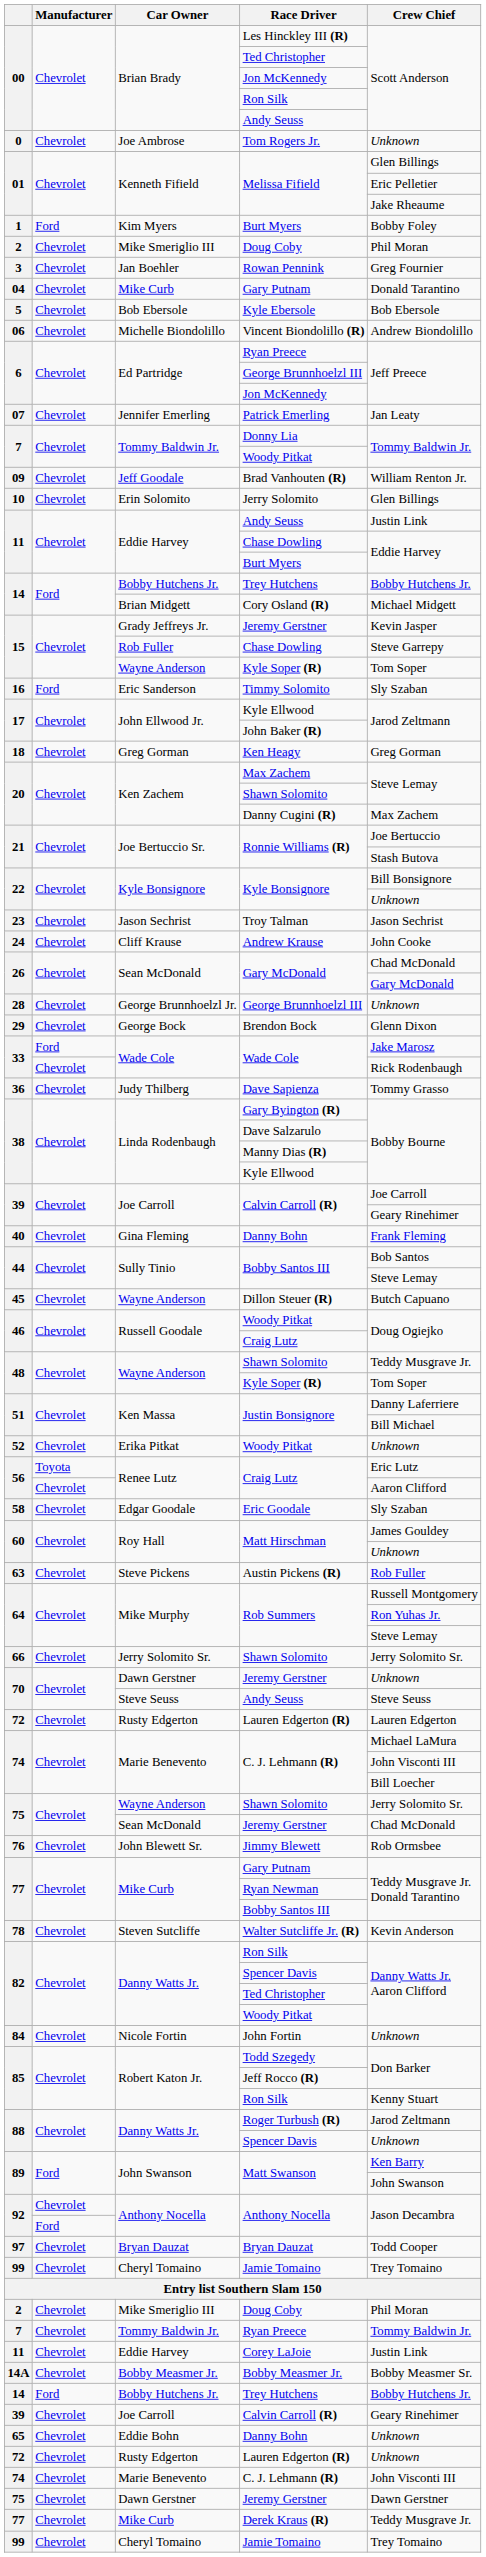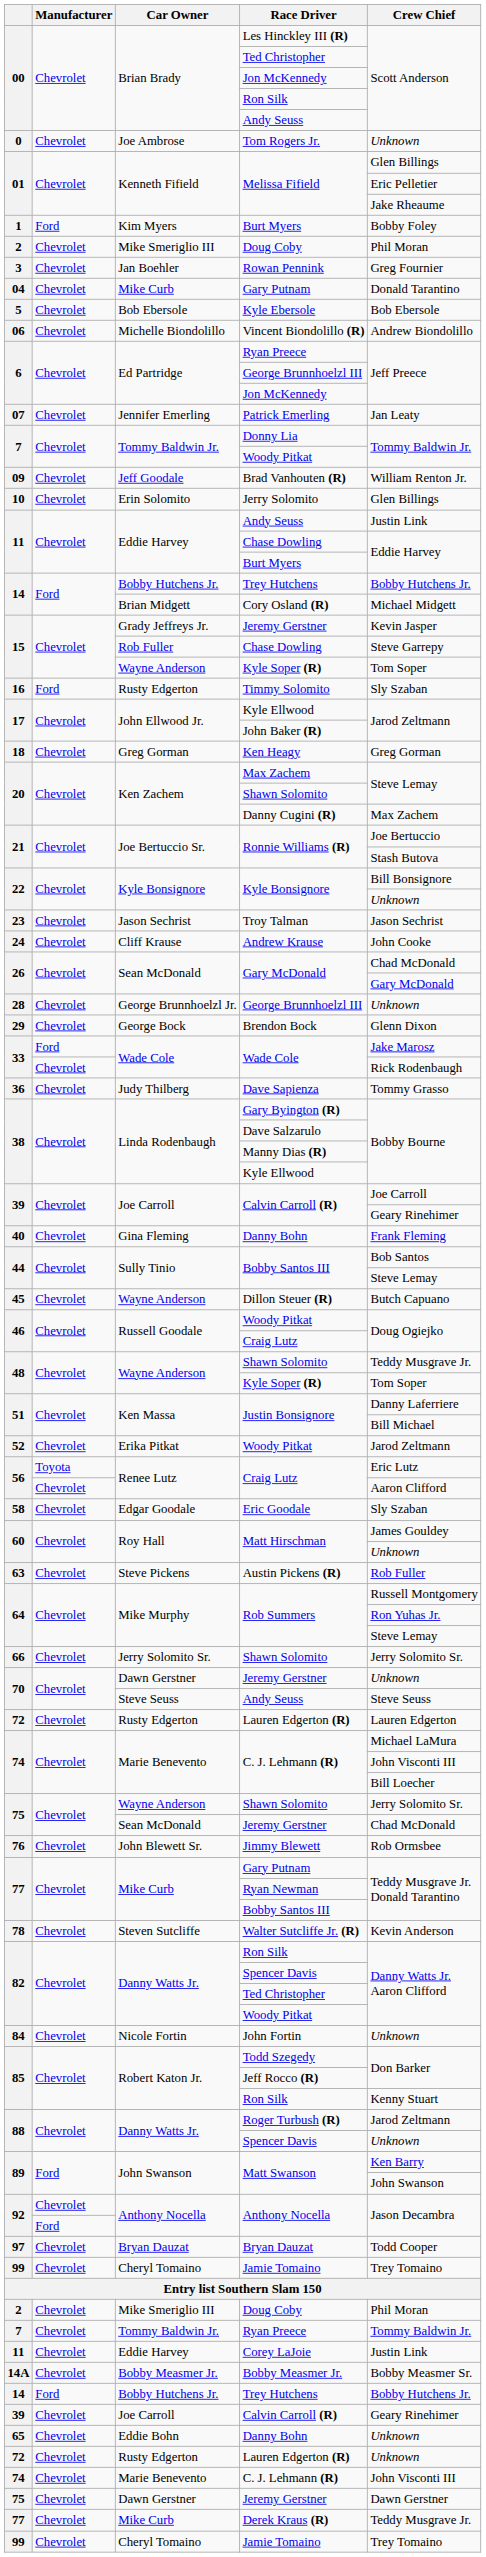 <table class="wikitable" style="font-size: 95%;">
 <tr>
 <th></th>
 <th>Manufacturer</th>
 <th>Car Owner</th>
 <th>Race Driver</th>
 <th>Crew Chief</th>
 </tr>
 <tr>
 <th rowspan=5>00</th>
 <td rowspan=5><a href='#'>Chevrolet</a></td>
 <td rowspan=5>Brian Brady</td>
 <td>Les Hinckley III <strong>(R)</strong> <small></small></td>
 <td rowspan=5>Scott Anderson</td>
 </tr>
 <tr>
 <td><a href='#'>Ted Christopher</a> <small></small></td>
 </tr>
 <tr>
 <td><a href='#'>Jon McKennedy</a> <small></small></td>
 </tr>
 <tr>
 <td><a href='#'>Ron Silk</a> <small></small></td>
 </tr>
 <tr>
 <td><a href='#'>Andy Seuss</a> <small></small></td>
 </tr>
 <tr>
 <th>0</th>
 <td><a href='#'>Chevrolet</a></td>
 <td>Joe Ambrose</td>
 <td><a href='#'>Tom Rogers Jr.</a> <small></small></td>
 <td><em>Unknown</em></td>
 </tr>
 <tr>
 <th rowspan=3>01</th>
 <td rowspan=3><a href='#'>Chevrolet</a></td>
 <td rowspan=3>Kenneth Fifield</td>
 <td rowspan=3><a href='#'>Melissa Fifield</a></td>
 <td>Glen Billings <small></small></td>
 </tr>
 <tr>
 <td>Eric Pelletier <small></small></td>
 </tr>
 <tr>
 <td>Jake Rheaume <small></small></td>
 </tr>
 <tr>
 <th>1</th>
 <td><a href='#'>Ford</a></td>
 <td>Kim Myers</td>
 <td><a href='#'>Burt Myers</a> <small></small></td>
 <td>Bobby Foley</td>
 </tr>
 <tr>
 <th>2</th>
 <td><a href='#'>Chevrolet</a></td>
 <td>Mike Smeriglio III</td>
 <td><a href='#'>Doug Coby</a></td>
 <td>Phil Moran</td>
 </tr>
 <tr>
 <th>3</th>
 <td><a href='#'>Chevrolet</a></td>
 <td>Jan Boehler</td>
 <td><a href='#'>Rowan Pennink</a></td>
 <td>Greg Fournier</td>
 </tr>
 <tr>
 <th>04</th>
 <td><a href='#'>Chevrolet</a></td>
 <td><a href='#'>Mike Curb</a></td>
 <td><a href='#'>Gary Putnam</a> <small></small></td>
 <td>Donald Tarantino</td>
 </tr>
 <tr>
 <th>5</th>
 <td><a href='#'>Chevrolet</a></td>
 <td>Bob Ebersole</td>
 <td><a href='#'>Kyle Ebersole</a> <small></small></td>
 <td>Bob Ebersole</td>
 </tr>
 <tr>
 <th>06</th>
 <td><a href='#'>Chevrolet</a></td>
 <td>Michelle Biondolillo</td>
 <td>Vincent Biondolillo <strong>(R)</strong> <small></small></td>
 <td>Andrew Biondolillo</td>
 </tr>
 <tr>
 <th rowspan=3>6</th>
 <td rowspan=3><a href='#'>Chevrolet</a></td>
 <td rowspan=3>Ed Partridge</td>
 <td><a href='#'>Ryan Preece</a> <small></small></td>
 <td rowspan=3>Jeff Preece</td>
 </tr>
 <tr>
 <td><a href='#'>George Brunnhoelzl III</a> <small></small></td>
 </tr>
 <tr>
 <td><a href='#'>Jon McKennedy</a> <small></small></td>
 </tr>
 <tr>
 <th>07</th>
 <td><a href='#'>Chevrolet</a></td>
 <td>Jennifer Emerling</td>
 <td><a href='#'>Patrick Emerling</a> <small></small></td>
 <td>Jan Leaty</td>
 </tr>
 <tr>
 <th rowspan=2>7</th>
 <td rowspan=2><a href='#'>Chevrolet</a></td>
 <td rowspan=2><a href='#'>Tommy Baldwin Jr.</a></td>
 <td><a href='#'>Donny Lia</a> <small></small></td>
 <td rowspan=2><a href='#'>Tommy Baldwin Jr.</a></td>
 </tr>
 <tr>
 <td><a href='#'>Woody Pitkat</a> <small></small></td>
 </tr>
 <tr>
 <th>09</th>
 <td><a href='#'>Chevrolet</a></td>
 <td><a href='#'>Jeff Goodale</a></td>
 <td>Brad Vanhouten <strong>(R)</strong> <small></small></td>
 <td>William Renton Jr.</td>
 </tr>
 <tr>
 <th>10</th>
 <td><a href='#'>Chevrolet</a></td>
 <td>Erin Solomito</td>
 <td>Jerry Solomito <small></small></td>
 <td>Glen Billings <small></small></td>
 </tr>
 <tr>
 <th rowspan=3>11</th>
 <td rowspan=3><a href='#'>Chevrolet</a></td>
 <td rowspan=3>Eddie Harvey</td>
 <td><a href='#'>Andy Seuss</a> <small></small></td>
 <td>Justin Link <small></small></td>
 </tr>
 <tr>
 <td><a href='#'>Chase Dowling</a> <small></small></td>
 <td rowspan=2>Eddie Harvey <small></small></td>
 </tr>
 <tr>
 <td><a href='#'>Burt Myers</a> <small></small></td>
 </tr>
 <tr>
 <th rowspan=2>14</th>
 <td rowspan=2><a href='#'>Ford</a></td>
 <td><a href='#'>Bobby Hutchens Jr.</a> <small></small></td>
 <td><a href='#'>Trey Hutchens</a> <small></small></td>
 <td><a href='#'>Bobby Hutchens Jr.</a> <small></small></td>
 </tr>
 <tr>
 <td>Brian Midgett <small></small></td>
 <td>Cory Osland <strong>(R)</strong> <small></small></td>
 <td>Michael Midgett  <small></small></td>
 </tr>
 <tr>
 <th rowspan=3>15</th>
 <td rowspan=3><a href='#'>Chevrolet</a></td>
 <td>Grady Jeffreys Jr. <small></small></td>
 <td><a href='#'>Jeremy Gerstner</a> <small></small></td>
 <td>Kevin Jasper <small></small></td>
 </tr>
 <tr>
 <td><a href='#'>Rob Fuller</a> <small></small></td>
 <td><a href='#'>Chase Dowling</a> <small></small></td>
 <td>Steve Garrepy <small></small></td>
 </tr>
 <tr>
 <td><a href='#'>Wayne Anderson</a> <small></small></td>
 <td><a href='#'>Kyle Soper</a> <strong>(R)</strong> <small></small></td>
 <td>Tom Soper <small></small></td>
 </tr>
 <tr>
 <th>16</th>
 <td><a href='#'>Ford</a></td>
-<td>Eric Sanderson</td>
+<td>Rusty Edgerton</td>
 <td><a href='#'>Timmy Solomito</a></td>
 <td>Sly Szaban</td>
 </tr>
 <tr>
 <th rowspan=2>17</th>
 <td rowspan=2><a href='#'>Chevrolet</a></td>
 <td rowspan=2>John Ellwood Jr.</td>
 <td>Kyle Ellwood <small></small></td>
 <td rowspan=2>Jarod Zeltmann</td>
 </tr>
 <tr>
 <td>John Baker <strong>(R)</strong> <small></small></td>
 </tr>
 <tr>
 <th>18</th>
 <td><a href='#'>Chevrolet</a></td>
 <td>Greg Gorman</td>
 <td><a href='#'>Ken Heagy</a> <small></small></td>
 <td>Greg Gorman</td>
 </tr>
 <tr>
 <th rowspan=3>20</th>
 <td rowspan=3><a href='#'>Chevrolet</a></td>
 <td rowspan=3>Ken Zachem</td>
 <td><a href='#'>Max Zachem</a> <small></small></td>
 <td rowspan=2>Steve Lemay <small></small></td>
 </tr>
 <tr>
 <td><a href='#'>Shawn Solomito</a> <small></small></td>
 </tr>
 <tr>
 <td>Danny Cugini <strong>(R)</strong> <small></small></td>
 <td>Max Zachem <small></small></td>
 </tr>
 <tr>
 <th rowspan=2>21</th>
 <td rowspan=2><a href='#'>Chevrolet</a></td>
 <td rowspan=2>Joe Bertuccio Sr.</td>
 <td rowspan=2><a href='#'>Ronnie Williams</a> <strong>(R)</strong> <small></small></td>
 <td>Joe Bertuccio <small></small></td>
 </tr>
 <tr>
 <td>Stash Butova <small></small></td>
 </tr>
 <tr>
 <th rowspan=2>22</th>
 <td rowspan=2><a href='#'>Chevrolet</a></td>
 <td rowspan=2><a href='#'>Kyle Bonsignore</a></td>
 <td rowspan=2><a href='#'>Kyle Bonsignore</a> <small></small></td>
 <td>Bill Bonsignore <small></small></td>
 </tr>
 <tr>
 <td><em>Unknown</em> <small></small></td>
 </tr>
 <tr>
 <th>23</th>
 <td><a href='#'>Chevrolet</a></td>
 <td>Jason Sechrist</td>
 <td>Troy Talman <small></small></td>
 <td>Jason Sechrist</td>
 </tr>
 <tr>
 <th>24</th>
 <td><a href='#'>Chevrolet</a></td>
 <td>Cliff Krause</td>
 <td><a href='#'>Andrew Krause</a> <small></small></td>
 <td>John Cooke</td>
 </tr>
 <tr>
 <th rowspan=2>26</th>
 <td rowspan=2><a href='#'>Chevrolet</a></td>
 <td rowspan=2>Sean McDonald</td>
 <td rowspan=2><a href='#'>Gary McDonald</a> <small></small></td>
 <td>Chad McDonald <small></small></td>
 </tr>
 <tr>
 <td><a href='#'>Gary McDonald</a> <small></small></td>
 </tr>
 <tr>
 <th>28</th>
 <td><a href='#'>Chevrolet</a></td>
 <td>George Brunnhoelzl Jr.</td>
 <td><a href='#'>George Brunnhoelzl III</a> <small></small></td>
 <td><em>Unknown</em></td>
 </tr>
 <tr>
 <th>29</th>
 <td><a href='#'>Chevrolet</a></td>
 <td>George Bock</td>
 <td>Brendon Bock <small></small></td>
 <td>Glenn Dixon</td>
 </tr>
 <tr>
 <th rowspan=2>33</th>
 <td><a href='#'>Ford</a> <small></small></td>
 <td rowspan=2><a href='#'>Wade Cole</a></td>
 <td rowspan=2><a href='#'>Wade Cole</a></td>
 <td><a href='#'>Jake Marosz</a> <small></small></td>
 </tr>
 <tr>
 <td><a href='#'>Chevrolet</a> <small></small></td>
 <td>Rick Rodenbaugh <small></small></td>
 </tr>
 <tr>
 <th>36</th>
 <td><a href='#'>Chevrolet</a></td>
 <td>Judy Thilberg</td>
 <td><a href='#'>Dave Sapienza</a></td>
 <td>Tommy Grasso</td>
 </tr>
 <tr>
 <th rowspan=4>38</th>
 <td rowspan=4><a href='#'>Chevrolet</a></td>
 <td rowspan=4>Linda Rodenbaugh</td>
 <td><a href='#'>Gary Byington</a> <strong>(R)</strong> <small></small></td>
 <td rowspan=4>Bobby Bourne</td>
 </tr>
 <tr>
 <td>Dave Salzarulo <small></small></td>
 </tr>
 <tr>
 <td>Manny Dias <strong>(R)</strong> <small></small></td>
 </tr>
 <tr>
 <td>Kyle Ellwood <small></small></td>
 </tr>
 <tr>
 <th rowspan=2>39</th>
 <td rowspan=2><a href='#'>Chevrolet</a></td>
 <td rowspan=2>Joe Carroll</td>
 <td rowspan=2><a href='#'>Calvin Carroll</a> <strong>(R)</strong></td>
 <td>Joe Carroll <small></small></td>
 </tr>
 <tr>
 <td>Geary Rinehimer <small></small></td>
 </tr>
 <tr>
 <th>40</th>
 <td><a href='#'>Chevrolet</a></td>
 <td>Gina Fleming</td>
 <td><a href='#'>Danny Bohn</a> <small></small></td>
 <td><a href='#'>Frank Fleming</a></td>
 </tr>
 <tr>
 <th rowspan=2>44</th>
 <td rowspan=2><a href='#'>Chevrolet</a></td>
 <td rowspan=2>Sully Tinio</td>
 <td rowspan=2><a href='#'>Bobby Santos III</a> <small></small></td>
 <td>Bob Santos <small></small></td>
 </tr>
 <tr>
 <td>Steve Lemay <small></small></td>
 </tr>
 <tr>
 <th>45</th>
 <td><a href='#'>Chevrolet</a></td>
 <td><a href='#'>Wayne Anderson</a> <small></small></td>
 <td>Dillon Steuer <strong>(R)</strong> <small></small></td>
 <td>Butch Capuano</td>
 </tr>
 <tr>
 <th rowspan=2>46</th>
 <td rowspan=2><a href='#'>Chevrolet</a></td>
 <td rowspan=2>Russell Goodale</td>
 <td><a href='#'>Woody Pitkat</a> <small></small></td>
 <td rowspan=2>Doug Ogiejko</td>
 </tr>
 <tr>
 <td><a href='#'>Craig Lutz</a> <small></small></td>
 </tr>
 <tr>
 <th rowspan=2>48</th>
 <td rowspan=2><a href='#'>Chevrolet</a></td>
 <td rowspan=2><a href='#'>Wayne Anderson</a></td>
 <td><a href='#'>Shawn Solomito</a> <small></small></td>
 <td>Teddy Musgrave Jr.</td>
 </tr>
 <tr>
 <td><a href='#'>Kyle Soper</a> <strong>(R)</strong> <small></small></td>
 <td>Tom Soper <small></small></td>
 </tr>
 <tr>
 <th rowspan=2>51</th>
 <td rowspan=2><a href='#'>Chevrolet</a></td>
 <td rowspan=2>Ken Massa</td>
 <td rowspan=2><a href='#'>Justin Bonsignore</a></td>
 <td>Danny Laferriere <small></small></td>
 </tr>
 <tr>
 <td>Bill Michael <small></small></td>
 </tr>
 <tr>
 <th>52</th>
 <td><a href='#'>Chevrolet</a></td>
 <td>Erika Pitkat</td>
 <td><a href='#'>Woody Pitkat</a> <small></small></td>
-<td><em>Unknown</em></td>
+<td>Jarod Zeltmann <small></small></td>
 </tr>
 <tr>
 <th rowspan=2>56</th>
 <td><a href='#'>Toyota</a> <small></small></td>
 <td rowspan=2>Renee Lutz</td>
 <td rowspan=2><a href='#'>Craig Lutz</a> <small></small></td>
 <td>Eric Lutz <small></small></td>
 </tr>
 <tr>
 <td><a href='#'>Chevrolet</a> <small></small></td>
 <td>Aaron Clifford <small></small></td>
 </tr>
 <tr>
 <th>58</th>
 <td><a href='#'>Chevrolet</a></td>
 <td>Edgar Goodale</td>
 <td><a href='#'>Eric Goodale</a></td>
 <td>Sly Szaban</td>
 </tr>
 <tr>
 <th rowspan=2>60</th>
 <td rowspan=2><a href='#'>Chevrolet</a></td>
 <td rowspan=2>Roy Hall</td>
 <td rowspan=2><a href='#'>Matt Hirschman</a> <small></small></td>
 <td>James Gouldey <small></small></td>
 </tr>
 <tr>
 <td><em>Unknown</em> <small></small></td>
 </tr>
 <tr>
 <th>63</th>
 <td><a href='#'>Chevrolet</a></td>
 <td>Steve Pickens</td>
 <td>Austin Pickens <strong>(R)</strong> <small></small></td>
 <td><a href='#'>Rob Fuller</a></td>
 </tr>
 <tr>
 <th rowspan=3>64</th>
 <td rowspan=3><a href='#'>Chevrolet</a></td>
 <td rowspan=3>Mike Murphy</td>
 <td rowspan=3><a href='#'>Rob Summers</a></td>
 <td>Russell Montgomery <small></small></td>
 </tr>
 <tr>
 <td><a href='#'>Ron Yuhas Jr.</a> <small></small></td>
 </tr>
 <tr>
 <td>Steve Lemay <small></small></td>
 </tr>
 <tr>
 <th>66</th>
 <td><a href='#'>Chevrolet</a></td>
 <td>Jerry Solomito Sr.</td>
 <td><a href='#'>Shawn Solomito</a> <small></small></td>
 <td>Jerry Solomito Sr.</td>
 </tr>
 <tr>
 <th rowspan=2>70</th>
 <td rowspan=2><a href='#'>Chevrolet</a></td>
 <td>Dawn Gerstner <small></small></td>
 <td><a href='#'>Jeremy Gerstner</a> <small></small></td>
 <td><em>Unknown</em> <small></small></td>
 </tr>
 <tr>
 <td>Steve Seuss <small></small></td>
 <td><a href='#'>Andy Seuss</a> <small></small></td>
 <td>Steve Seuss <small></small></td>
 </tr>
 <tr>
 <th>72</th>
 <td><a href='#'>Chevrolet</a></td>
 <td>Rusty Edgerton</td>
 <td>Lauren Edgerton <strong>(R)</strong> <small></small></td>
 <td>Lauren Edgerton</td>
 </tr>
 <tr>
 <th rowspan=3>74</th>
 <td rowspan=3><a href='#'>Chevrolet</a></td>
 <td rowspan=3>Marie Benevento</td>
 <td rowspan=3>C. J. Lehmann <strong>(R)</strong> <small></small></td>
 <td>Michael LaMura <small></small></td>
 </tr>
 <tr>
 <td>John Visconti III <small></small></td>
 </tr>
 <tr>
 <td>Bill Loecher <small></small></td>
 </tr>
 <tr>
 <th rowspan=2>75</th>
 <td rowspan=2><a href='#'>Chevrolet</a></td>
 <td><a href='#'>Wayne Anderson</a> <small></small></td>
 <td><a href='#'>Shawn Solomito</a> <small></small></td>
 <td>Jerry Solomito Sr. <small></small></td>
 </tr>
 <tr>
 <td>Sean McDonald <small></small></td>
 <td><a href='#'>Jeremy Gerstner</a> <small></small></td>
 <td>Chad McDonald <small></small></td>
 </tr>
 <tr>
 <th>76</th>
 <td><a href='#'>Chevrolet</a></td>
 <td>John Blewett Sr.</td>
 <td><a href='#'>Jimmy Blewett</a> <small></small></td>
 <td>Rob Ormsbee</td>
 </tr>
 <tr>
 <th rowspan=3>77</th>
 <td rowspan=3><a href='#'>Chevrolet</a></td>
 <td rowspan=3><a href='#'>Mike Curb</a></td>
 <td><a href='#'>Gary Putnam</a> <small></small></td>
 <td rowspan=3>Teddy Musgrave Jr. <small></small><br>Donald Tarantino <small></small></td>
 </tr>
 <tr>
 <td><a href='#'>Ryan Newman</a> <small></small></td>
 </tr>
 <tr>
 <td><a href='#'>Bobby Santos III</a> <small></small></td>
 </tr>
 <tr>
 <th>78</th>
 <td><a href='#'>Chevrolet</a></td>
 <td>Steven Sutcliffe</td>
 <td><a href='#'>Walter Sutcliffe Jr.</a> <strong>(R)</strong> <small></small></td>
 <td>Kevin Anderson</td>
 </tr>
 <tr>
 <th rowspan=4>82</th>
 <td rowspan=4><a href='#'>Chevrolet</a></td>
 <td rowspan=4><a href='#'>Danny Watts Jr.</a></td>
 <td><a href='#'>Ron Silk</a> <small></small></td>
 <td rowspan=4><a href='#'>Danny Watts Jr.</a> <small></small><br>Aaron Clifford <small></small></td>
 </tr>
 <tr>
 <td><a href='#'>Spencer Davis</a> <small></small></td>
 </tr>
 <tr>
 <td><a href='#'>Ted Christopher</a> <small></small></td>
 </tr>
 <tr>
 <td><a href='#'>Woody Pitkat</a> <small></small></td>
 </tr>
 <tr>
 <th>84</th>
 <td><a href='#'>Chevrolet</a></td>
 <td>Nicole Fortin</td>
 <td>John Fortin <small></small></td>
 <td><em>Unknown</em></td>
 </tr>
 <tr>
 <th rowspan=3>85</th>
 <td rowspan=3><a href='#'>Chevrolet</a></td>
 <td rowspan=3>Robert Katon Jr.</td>
 <td><a href='#'>Todd Szegedy</a> <small></small></td>
 <td rowspan=2>Don Barker <small></small></td>
 </tr>
 <tr>
 <td>Jeff Rocco <strong>(R)</strong> <small></small></td>
 </tr>
 <tr>
 <td><a href='#'>Ron Silk</a> <small></small></td>
 <td>Kenny Stuart <small></small></td>
 </tr>
 <tr>
 <th rowspan=2>88</th>
 <td rowspan=2><a href='#'>Chevrolet</a></td>
 <td rowspan=2><a href='#'>Danny Watts Jr.</a></td>
 <td><a href='#'>Roger Turbush</a> <strong>(R)</strong> <small></small></td>
 <td>Jarod Zeltmann <small></small></td>
 </tr>
 <tr>
 <td><a href='#'>Spencer Davis</a> <small></small></td>
 <td><em>Unknown</em> <small></small></td>
 </tr>
 <tr>
 <th rowspan=2>89</th>
 <td rowspan=2><a href='#'>Ford</a></td>
 <td rowspan=2>John Swanson</td>
 <td rowspan=2><a href='#'>Matt Swanson</a></td>
 <td><a href='#'>Ken Barry</a> <small></small></td>
 </tr>
 <tr>
 <td>John Swanson <small></small></td>
 </tr>
 <tr>
 <th rowspan=2>92</th>
 <td><a href='#'>Chevrolet</a> <small></small></td>
 <td rowspan=2><a href='#'>Anthony Nocella</a></td>
 <td rowspan=2><a href='#'>Anthony Nocella</a> <small></small></td>
 <td rowspan=2>Jason Decambra</td>
 </tr>
 <tr>
 <td><a href='#'>Ford</a> <small></small></td>
 </tr>
 <tr>
 <th>97</th>
 <td><a href='#'>Chevrolet</a></td>
 <td><a href='#'>Bryan Dauzat</a></td>
 <td><a href='#'>Bryan Dauzat</a> <small></small></td>
 <td>Todd Cooper</td>
 </tr>
 <tr>
 <th>99</th>
 <td><a href='#'>Chevrolet</a></td>
 <td>Cheryl Tomaino</td>
 <td><a href='#'>Jamie Tomaino</a> <small></small></td>
 <td>Trey Tomaino</td>
 </tr>
 <tr>
 <th colspan=5>Entry list Southern Slam 150</th>
 </tr>
 <tr>
 <th>2</th>
 <td><a href='#'>Chevrolet</a></td>
 <td>Mike Smeriglio III</td>
 <td><a href='#'>Doug Coby</a></td>
 <td>Phil Moran</td>
 </tr>
 <tr>
 <th>7</th>
 <td><a href='#'>Chevrolet</a></td>
 <td><a href='#'>Tommy Baldwin Jr.</a></td>
 <td><a href='#'>Ryan Preece</a></td>
 <td><a href='#'>Tommy Baldwin Jr.</a></td>
 </tr>
 <tr>
 <th>11</th>
 <td><a href='#'>Chevrolet</a></td>
 <td>Eddie Harvey</td>
 <td><a href='#'>Corey LaJoie</a></td>
 <td>Justin Link</td>
 </tr>
 <tr>
 <th>14A</th>
 <td><a href='#'>Chevrolet</a></td>
 <td><a href='#'>Bobby Measmer Jr.</a></td>
 <td><a href='#'>Bobby Measmer Jr.</a></td>
 <td>Bobby Measmer Sr.</td>
 </tr>
 <tr>
 <th>14</th>
 <td><a href='#'>Ford</a></td>
 <td><a href='#'>Bobby Hutchens Jr.</a></td>
 <td><a href='#'>Trey Hutchens</a></td>
 <td><a href='#'>Bobby Hutchens Jr.</a></td>
 </tr>
 <tr>
 <th>39</th>
 <td><a href='#'>Chevrolet</a></td>
 <td>Joe Carroll</td>
 <td><a href='#'>Calvin Carroll</a> <strong>(R)</strong></td>
 <td>Geary Rinehimer</td>
 </tr>
 <tr>
 <th>65</th>
 <td><a href='#'>Chevrolet</a></td>
 <td>Eddie Bohn</td>
 <td><a href='#'>Danny Bohn</a></td>
 <td><em>Unknown</em> <small></small></td>
 </tr>
 <tr>
 <th>72</th>
 <td><a href='#'>Chevrolet</a></td>
 <td>Rusty Edgerton</td>
 <td>Lauren Edgerton <strong>(R)</strong></td>
 <td><em>Unknown</em></td>
 </tr>
 <tr>
 <th>74</th>
 <td><a href='#'>Chevrolet</a></td>
 <td>Marie Benevento</td>
 <td>C. J. Lehmann <strong>(R)</strong></td>
 <td>John Visconti III</td>
 </tr>
 <tr>
 <th>75</th>
 <td><a href='#'>Chevrolet</a></td>
 <td>Dawn Gerstner</td>
 <td><a href='#'>Jeremy Gerstner</a></td>
 <td>Dawn Gerstner</td>
 </tr>
 <tr>
 <th>77</th>
 <td><a href='#'>Chevrolet</a></td>
 <td><a href='#'>Mike Curb</a></td>
 <td><a href='#'>Derek Kraus</a> <strong>(R)</strong></td>
 <td>Teddy Musgrave Jr.</td>
 </tr>
 <tr>
 <th>99</th>
 <td><a href='#'>Chevrolet</a></td>
 <td>Cheryl Tomaino</td>
 <td><a href='#'>Jamie Tomaino</a></td>
 <td>Trey Tomaino</td>
 </tr>
 </table>
